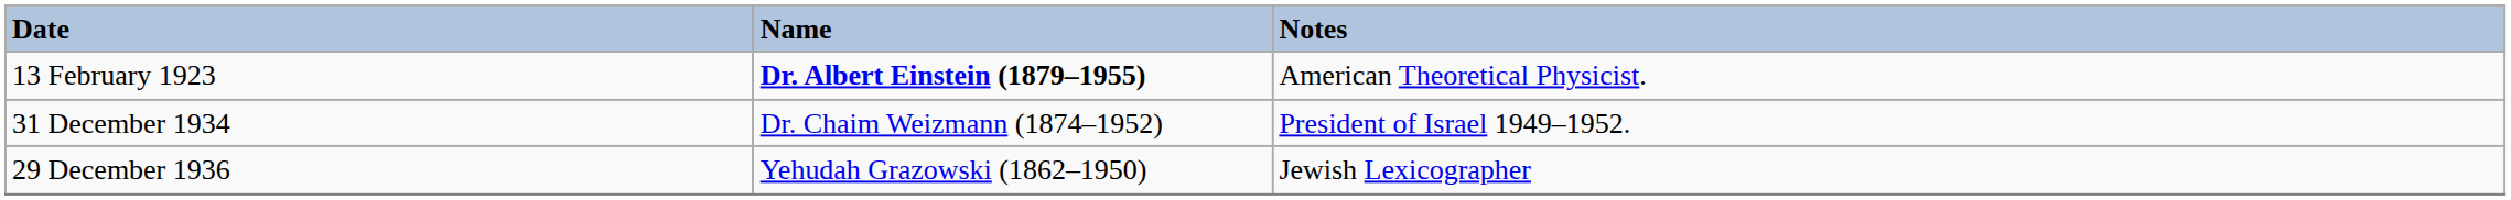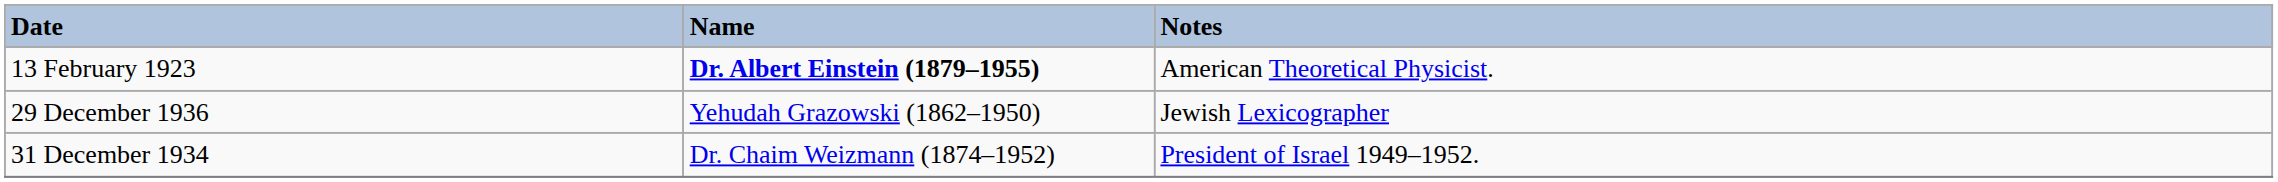 <table class="wikitable" width="75%" style="font-size: 85%; border: gray solid 1px; border-collapse: collapse; text-align: middle;">
 <tr>
 <th style="text-align: left;background:#B0C4DE">Date</th>
 <th width="240" style="text-align: left;background:#B0C4DE">Name</th>
 <th style="text-align: left;background:#B0C4DE">Notes</th>
 </tr>
 <tr>
 <td>13 February 1923</td>
 <td><strong><a href='#'>Dr. Albert Einstein</a> (1879–1955)</strong></td>
 <td>American <a href='#'>Theoretical Physicist</a>.</td>
 </tr>
 <tr>
+<td>29 December 1936</td>
+<td><a href='#'>Yehudah Grazowski</a> (1862–1950)</td>
+<td>Jewish <a href='#'>Lexicographer</a>  </td>
+</tr>
+<tr>
 <td>31 December 1934</td>
 <td><a href='#'>Dr. Chaim Weizmann</a> (1874–1952)</td>
 <td><a href='#'>President of Israel</a> 1949–1952.</td>
 </tr>
 <tr>
-<td>29 December 1936</td>
-<td><a href='#'>Yehudah Grazowski</a> (1862–1950)</td>
-<td>Jewish <a href='#'>Lexicographer</a>  </td>
-</tr>
-<tr>
 </tr>
 </table>
